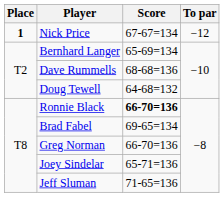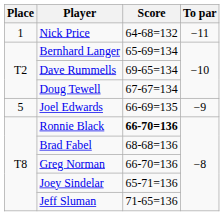 <table class="wikitable">
 <tr>
 <th>Place</th>
 <th>Player</th>
 <th>Score</th>
 <th>To par</th>
 </tr>
 <tr>
-<td align=center><strong>1</strong></td>
+<td align=center>1</td>
 <td> <a href='#'>Nick Price</a></td>
-<td align=center>67-67=134</td>
-<td align=center>−12</td>
+<td align=center>64-68=132</td>
+<td align=center>−11</td>
 </tr>
 <tr>
 <td rowspan=3 align=center>T2</td>
 <td> <a href='#'>Bernhard Langer</a></td>
 <td align=center>65-69=134</td>
 <td rowspan=3 align=center>−10</td>
 </tr>
 <tr>
 <td> <a href='#'>Dave Rummells</a></td>
-<td align=center>68-68=136</td>
+<td align=center>69-65=134</td>
 </tr>
 <tr>
 <td> <a href='#'>Doug Tewell</a></td>
-<td align=center>64-68=132</td>
+<td align=center>67-67=134</td>
+</tr>
+<tr>
+<td align=center>5</td>
+<td> <a href='#'>Joel Edwards</a></td>
+<td align=center>66-69=135</td>
+<td align=center>−9</td>
 </tr>
 <tr>
 <td rowspan=5 align=center>T8</td>
 <td> <a href='#'>Ronnie Black</a></td>
 <td align=center><strong>66-70=136</strong></td>
 <td rowspan=5 align=center>−8</td>
 </tr>
 <tr>
 <td> <a href='#'>Brad Fabel</a></td>
-<td align=center>69-65=134</td>
+<td align=center>68-68=136</td>
 </tr>
 <tr>
 <td> <a href='#'>Greg Norman</a></td>
 <td align=center>66-70=136</td>
 </tr>
 <tr>
 <td> <a href='#'>Joey Sindelar</a></td>
 <td align=center>65-71=136</td>
 </tr>
 <tr>
 <td> <a href='#'>Jeff Sluman</a></td>
 <td align=center>71-65=136</td>
 </tr>
 </table>
